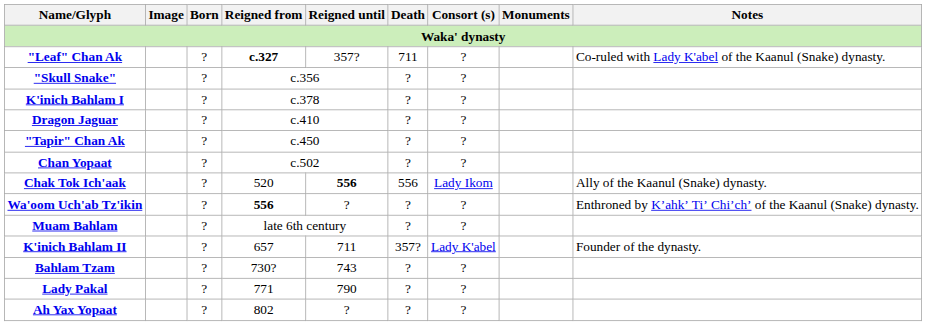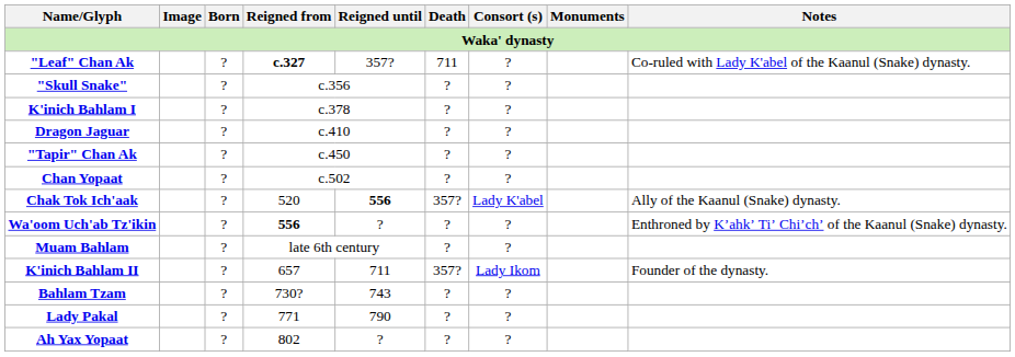 <table class="wikitable">
 <tr>
 <th>Name/Glyph</th>
 <th>Image</th>
 <th>Born</th>
 <th>Reigned from</th>
 <th>Reigned until</th>
 <th>Death</th>
 <th>Consort (s)</th>
 <th>Monuments</th>
 <th>Notes</th>
 </tr>
 <tr bgcolor=#ceb>
 <td align="center" colspan="9"><strong>Waka' dynasty</strong></td>
 </tr>
 <tr bgcolor=#fff>
 <td align="center"><strong><a href='#'>"Leaf" Chan Ak</a></strong></td>
 <td align="center"></td>
 <td align="center">?</td>
 <td align="center"><strong>c.327</strong></td>
 <td align="center">357?</td>
 <td align="center">711</td>
 <td align="center">?</td>
 <td align="center"></td>
 <td>Co-ruled with <a href='#'>Lady K'abel</a> of the Kaanul (Snake) dynasty.</td>
 </tr>
 <tr bgcolor=#fff>
 <td align="center"><strong><a href='#'>"Skull Snake"</a></strong></td>
 <td align="center"></td>
 <td align="center">?</td>
 <td align="center" colspan="2">c.356</td>
 <td align="center">?</td>
 <td align="center">?</td>
 <td align="center"></td>
 <td></td>
 </tr>
 <tr bgcolor=#fff>
 <td align="center"><strong><a href='#'>K'inich Bahlam I</a></strong></td>
 <td align="center"></td>
 <td align="center">?</td>
 <td align="center" colspan="2">c.378</td>
 <td align="center">?</td>
 <td align="center">?</td>
 <td align="center"></td>
 <td></td>
 </tr>
 <tr bgcolor=#fff>
 <td align="center"><strong><a href='#'>Dragon Jaguar</a></strong></td>
 <td align="center"></td>
 <td align="center">?</td>
 <td align="center" colspan="2">c.410</td>
 <td align="center">?</td>
 <td align="center">?</td>
 <td align="center"></td>
 <td></td>
 </tr>
 <tr bgcolor=#fff>
 <td align="center"><strong><a href='#'>"Tapir" Chan Ak</a></strong></td>
 <td align="center"></td>
 <td align="center">?</td>
 <td align="center" colspan="2">c.450</td>
 <td align="center">?</td>
 <td align="center">?</td>
 <td align="center"></td>
 <td></td>
 </tr>
 <tr bgcolor=#fff>
 <td align="center"><strong><a href='#'>Chan Yopaat</a></strong></td>
 <td align="center"></td>
 <td align="center">?</td>
 <td align="center" colspan="2">c.502</td>
 <td align="center">?</td>
 <td align="center">?</td>
 <td align="center"></td>
 <td></td>
 </tr>
 <tr bgcolor=#fff>
 <td align="center"><strong><a href='#'>Chak Tok Ich'aak</a></strong></td>
 <td align="center"></td>
 <td align="center">?</td>
 <td align="center">520</td>
 <td align="center"><strong>556</strong></td>
-<td align="center">556</td>
-<td align="center"><a href='#'>Lady Ikom</a></td>
+<td align="center">357?</td>
+<td align="center"><a href='#'>Lady K'abel</a></td>
 <td align="center"></td>
 <td>Ally of the Kaanul (Snake) dynasty.</td>
 </tr>
 <tr bgcolor=#fff>
 <td align="center"><strong><a href='#'>Wa'oom Uch'ab Tz'ikin</a></strong></td>
 <td align="center"></td>
 <td align="center">?</td>
 <td align="center"><strong>556</strong></td>
 <td align="center">?</td>
 <td align="center">?</td>
 <td align="center">?</td>
 <td align="center"></td>
 <td>Enthroned by <a href='#'>Kʼahkʼ Tiʼ Chiʼchʼ</a> of the Kaanul (Snake) dynasty.</td>
 </tr>
 <tr bgcolor=#fff>
 <td align="center"><strong><a href='#'>Muam Bahlam</a></strong></td>
 <td align="center"></td>
 <td align="center">?</td>
 <td align="center" colspan="2">late 6th century</td>
 <td align="center">?</td>
 <td align="center">?</td>
 <td align="center"></td>
 <td></td>
 </tr>
 <tr bgcolor=#fff>
 <td align="center"><strong><a href='#'>K'inich Bahlam II</a></strong></td>
 <td align="center"></td>
 <td align="center">?</td>
 <td align="center">657</td>
 <td align="center">711</td>
 <td align="center">357?</td>
-<td align="center"><a href='#'>Lady K'abel</a></td>
+<td align="center"><a href='#'>Lady Ikom</a></td>
 <td align="center"></td>
 <td>Founder of the dynasty.</td>
 </tr>
 <tr bgcolor=#fff>
 <td align="center"><strong><a href='#'>Bahlam Tzam</a></strong></td>
 <td align="center"></td>
 <td align="center">?</td>
 <td align="center">730?</td>
 <td align="center">743</td>
 <td align="center">?</td>
 <td align="center">?</td>
 <td align="center"></td>
 <td></td>
 </tr>
 <tr bgcolor=#fff>
 <td align="center"><strong><a href='#'>Lady Pakal</a></strong></td>
 <td align="center"></td>
 <td align="center">?</td>
 <td align="center">771</td>
 <td align="center">790</td>
 <td align="center">?</td>
 <td align="center">?</td>
 <td align="center"></td>
 <td></td>
 </tr>
 <tr bgcolor=#fff>
 <td align="center"><strong><a href='#'>Ah Yax Yopaat</a></strong></td>
 <td align="center"></td>
 <td align="center">?</td>
 <td align="center">802</td>
 <td align="center">?</td>
 <td align="center">?</td>
 <td align="center">?</td>
 <td align="center"></td>
 <td></td>
 </tr>
 </table>
